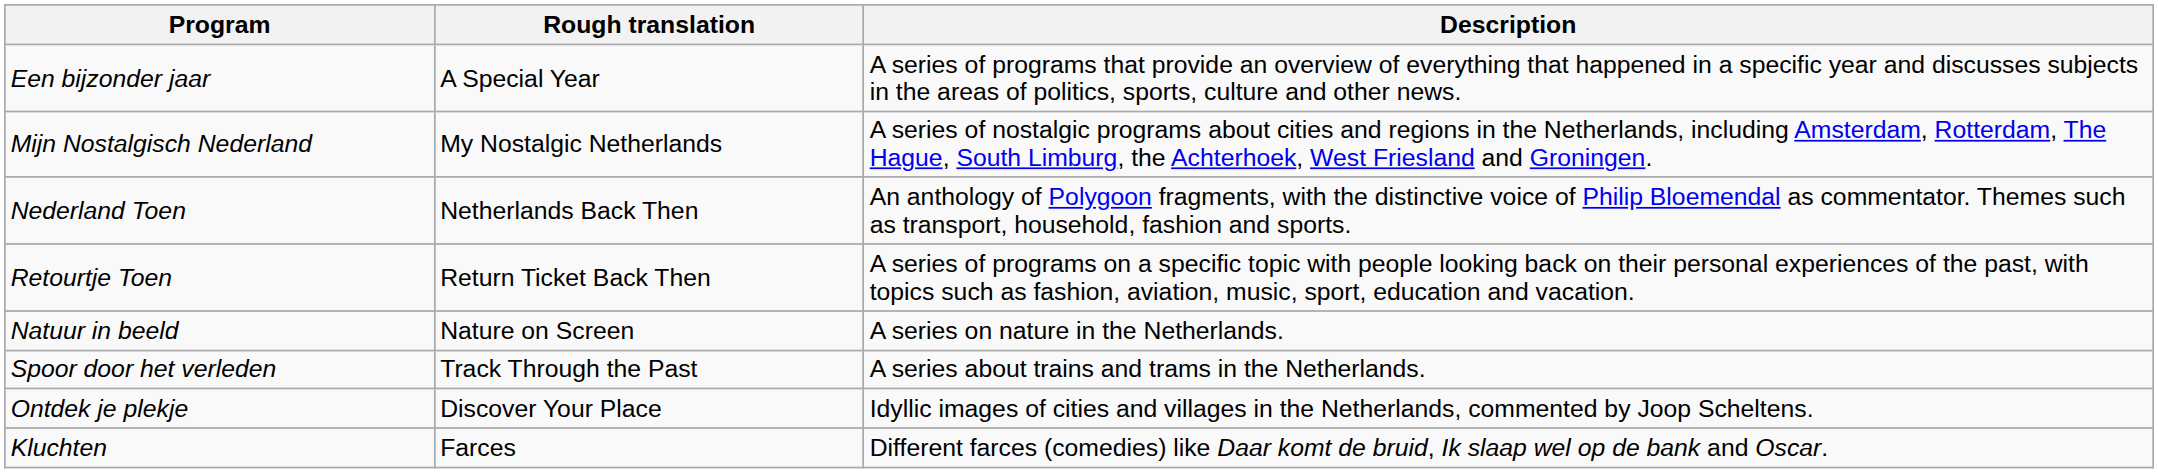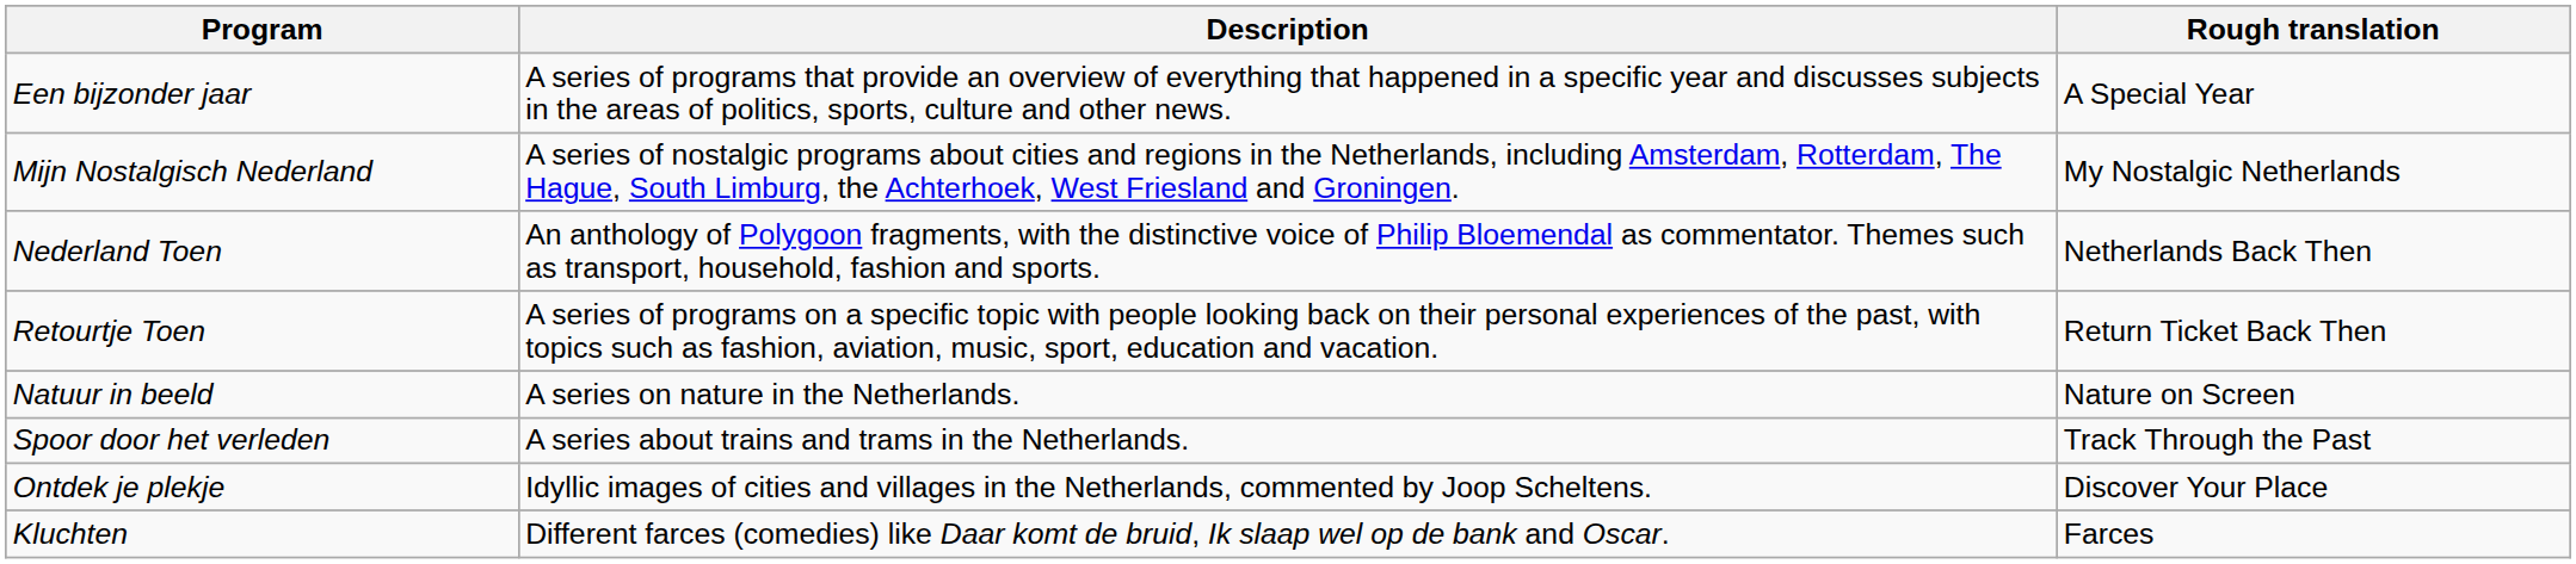 <table class="wikitable" style="font-size: 90%">
 <tr>
 <th width=20%>Program</th>
+<th>Description</th>
 <th width=20%>Rough translation</th>
-<th>Description</th>
 </tr>
 <tr>
 <td><em>Een bijzonder jaar</em></td>
+<td>A series of programs that provide an overview of everything that happened in a specific year and discusses subjects in the areas of politics, sports, culture and other news.</td>
 <td>A Special Year</td>
-<td>A series of programs that provide an overview of everything that happened in a specific year and discusses subjects in the areas of politics, sports, culture and other news.</td>
 </tr>
 <tr>
 <td><em>Mijn Nostalgisch Nederland</em></td>
+<td>A series of nostalgic programs about cities and regions in the Netherlands, including <a href='#'>Amsterdam</a>, <a href='#'>Rotterdam</a>, <a href='#'>The Hague</a>, <a href='#'>South Limburg</a>, the <a href='#'>Achterhoek</a>, <a href='#'>West Friesland</a> and <a href='#'>Groningen</a>.</td>
 <td>My Nostalgic Netherlands</td>
-<td>A series of nostalgic programs about cities and regions in the Netherlands, including <a href='#'>Amsterdam</a>, <a href='#'>Rotterdam</a>, <a href='#'>The Hague</a>, <a href='#'>South Limburg</a>, the <a href='#'>Achterhoek</a>, <a href='#'>West Friesland</a> and <a href='#'>Groningen</a>.</td>
 </tr>
 <tr>
 <td><em>Nederland Toen</em></td>
+<td>An anthology of <a href='#'>Polygoon</a> fragments, with the distinctive voice of <a href='#'>Philip Bloemendal</a> as commentator. Themes such as transport, household, fashion and sports.</td>
 <td>Netherlands Back Then</td>
-<td>An anthology of <a href='#'>Polygoon</a> fragments, with the distinctive voice of <a href='#'>Philip Bloemendal</a> as commentator. Themes such as transport, household, fashion and sports.</td>
 </tr>
 <tr>
 <td><em>Retourtje Toen</em></td>
+<td>A series of programs on a specific topic with people looking back on their personal experiences of the past, with topics such as fashion, aviation, music, sport, education and vacation.</td>
 <td>Return Ticket Back Then</td>
-<td>A series of programs on a specific topic with people looking back on their personal experiences of the past, with topics such as fashion, aviation, music, sport, education and vacation.</td>
 </tr>
 <tr>
 <td><em>Natuur in beeld</em></td>
+<td>A series on nature in the Netherlands.</td>
 <td>Nature on Screen</td>
-<td>A series on nature in the Netherlands.</td>
 </tr>
 <tr>
 <td><em>Spoor door het verleden</em></td>
+<td>A series about trains and trams in the Netherlands.</td>
 <td>Track Through the Past</td>
-<td>A series about trains and trams in the Netherlands.</td>
 </tr>
 <tr>
 <td><em>Ontdek je plekje</em></td>
+<td>Idyllic images of cities and villages in the Netherlands, commented by Joop Scheltens.</td>
 <td>Discover Your Place</td>
-<td>Idyllic images of cities and villages in the Netherlands, commented by Joop Scheltens.</td>
 </tr>
 <tr>
 <td><em>Kluchten</em></td>
+<td>Different farces (comedies) like <em>Daar komt de bruid</em>, <em>Ik slaap wel op de bank</em> and <em>Oscar</em>.</td>
 <td>Farces</td>
-<td>Different farces (comedies) like <em>Daar komt de bruid</em>, <em>Ik slaap wel op de bank</em> and <em>Oscar</em>.</td>
 </tr>
 </table>
